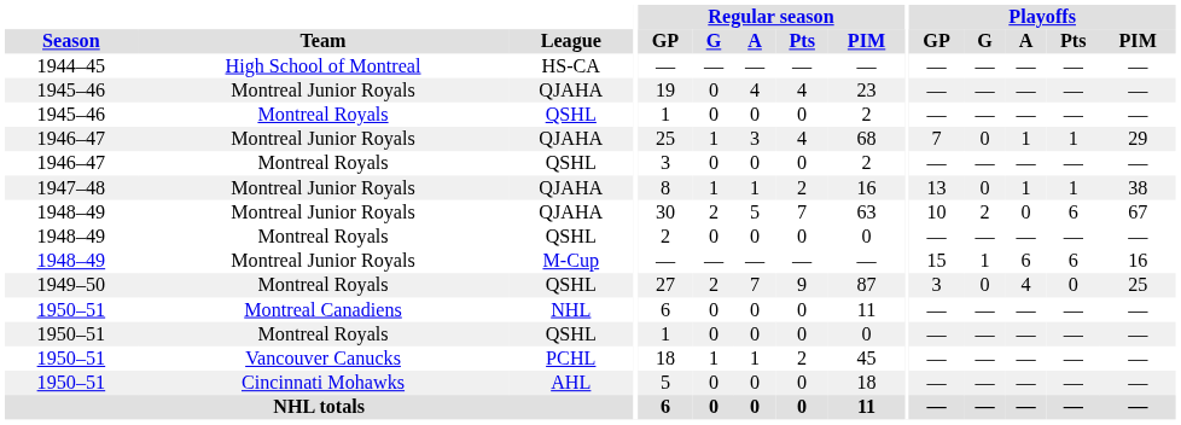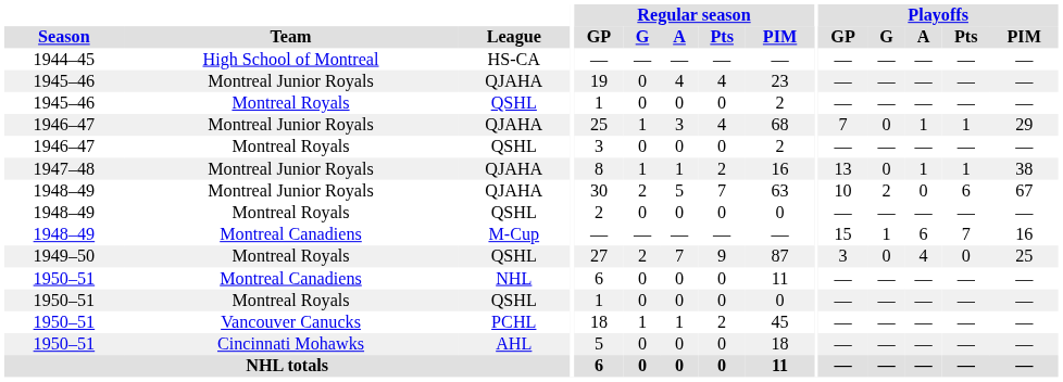 <table border="0" cellpadding="1" cellspacing="0" style="text-align:center; width:60em">
 <tr bgcolor="#e0e0e0">
 <th colspan="3" bgcolor="#ffffff"></th>
 <th rowspan="100" bgcolor="#ffffff"></th>
 <th colspan="5"><a href='#'>Regular season</a></th>
 <th rowspan="100" bgcolor="#ffffff"></th>
 <th colspan="5"><a href='#'>Playoffs</a></th>
 </tr>
 <tr bgcolor="#e0e0e0">
 <th><a href='#'>Season</a></th>
 <th>Team</th>
 <th>League</th>
 <th>GP</th>
 <th><a href='#'>G</a></th>
 <th><a href='#'>A</a></th>
 <th><a href='#'>Pts</a></th>
 <th><a href='#'>PIM</a></th>
 <th>GP</th>
 <th>G</th>
 <th>A</th>
 <th>Pts</th>
 <th>PIM</th>
 </tr>
 <tr>
 <td>1944–45</td>
 <td><a href='#'>High School of Montreal</a></td>
 <td>HS-CA</td>
 <td>—</td>
 <td>—</td>
 <td>—</td>
 <td>—</td>
 <td>—</td>
 <td>—</td>
 <td>—</td>
 <td>—</td>
 <td>—</td>
 <td>—</td>
 </tr>
 <tr bgcolor="#f0f0f0">
 <td>1945–46</td>
 <td>Montreal Junior Royals</td>
 <td>QJAHA</td>
 <td>19</td>
 <td>0</td>
 <td>4</td>
 <td>4</td>
 <td>23</td>
 <td>—</td>
 <td>—</td>
 <td>—</td>
 <td>—</td>
 <td>—</td>
 </tr>
 <tr>
 <td>1945–46</td>
 <td><a href='#'>Montreal Royals</a></td>
 <td><a href='#'>QSHL</a></td>
 <td>1</td>
 <td>0</td>
 <td>0</td>
 <td>0</td>
 <td>2</td>
 <td>—</td>
 <td>—</td>
 <td>—</td>
 <td>—</td>
 <td>—</td>
 </tr>
 <tr bgcolor="#f0f0f0">
 <td>1946–47</td>
 <td>Montreal Junior Royals</td>
 <td>QJAHA</td>
 <td>25</td>
 <td>1</td>
 <td>3</td>
 <td>4</td>
 <td>68</td>
 <td>7</td>
 <td>0</td>
 <td>1</td>
 <td>1</td>
 <td>29</td>
 </tr>
 <tr>
 <td>1946–47</td>
 <td>Montreal Royals</td>
 <td>QSHL</td>
 <td>3</td>
 <td>0</td>
 <td>0</td>
 <td>0</td>
 <td>2</td>
 <td>—</td>
 <td>—</td>
 <td>—</td>
 <td>—</td>
 <td>—</td>
 </tr>
 <tr bgcolor="#f0f0f0">
 <td>1947–48</td>
 <td>Montreal Junior Royals</td>
 <td>QJAHA</td>
 <td>8</td>
 <td>1</td>
 <td>1</td>
 <td>2</td>
 <td>16</td>
 <td>13</td>
 <td>0</td>
 <td>1</td>
 <td>1</td>
 <td>38</td>
 </tr>
 <tr>
 <td>1948–49</td>
 <td>Montreal Junior Royals</td>
 <td>QJAHA</td>
 <td>30</td>
 <td>2</td>
 <td>5</td>
 <td>7</td>
 <td>63</td>
 <td>10</td>
 <td>2</td>
 <td>0</td>
 <td>6</td>
 <td>67</td>
 </tr>
 <tr>
 <td>1948–49</td>
 <td>Montreal Royals</td>
 <td>QSHL</td>
 <td>2</td>
 <td>0</td>
 <td>0</td>
 <td>0</td>
 <td>0</td>
 <td>—</td>
 <td>—</td>
 <td>—</td>
 <td>—</td>
 <td>—</td>
 </tr>
 <tr>
 <td><a href='#'>1948–49</a></td>
-<td>Montreal Junior Royals</td>
+<td><a href='#'>Montreal Canadiens</a></td>
 <td><a href='#'>M-Cup</a></td>
 <td>—</td>
 <td>—</td>
 <td>—</td>
 <td>—</td>
 <td>—</td>
 <td>15</td>
 <td>1</td>
 <td>6</td>
-<td>6</td>
+<td>7</td>
 <td>16</td>
 </tr>
 <tr bgcolor="#f0f0f0">
 <td>1949–50</td>
 <td>Montreal Royals</td>
 <td>QSHL</td>
 <td>27</td>
 <td>2</td>
 <td>7</td>
 <td>9</td>
 <td>87</td>
 <td>3</td>
 <td>0</td>
 <td>4</td>
 <td>0</td>
 <td>25</td>
 </tr>
 <tr>
 <td><a href='#'>1950–51</a></td>
 <td><a href='#'>Montreal Canadiens</a></td>
 <td><a href='#'>NHL</a></td>
 <td>6</td>
 <td>0</td>
 <td>0</td>
 <td>0</td>
 <td>11</td>
 <td>—</td>
 <td>—</td>
 <td>—</td>
 <td>—</td>
 <td>—</td>
 </tr>
 <tr bgcolor="#f0f0f0">
 <td>1950–51</td>
 <td>Montreal Royals</td>
 <td>QSHL</td>
 <td>1</td>
 <td>0</td>
 <td>0</td>
 <td>0</td>
 <td>0</td>
 <td>—</td>
 <td>—</td>
 <td>—</td>
 <td>—</td>
 <td>—</td>
 </tr>
 <tr>
 <td><a href='#'>1950–51</a></td>
 <td><a href='#'>Vancouver Canucks</a></td>
 <td><a href='#'>PCHL</a></td>
 <td>18</td>
 <td>1</td>
 <td>1</td>
 <td>2</td>
 <td>45</td>
 <td>—</td>
 <td>—</td>
 <td>—</td>
 <td>—</td>
 <td>—</td>
 </tr>
 <tr bgcolor="#f0f0f0">
 <td><a href='#'>1950–51</a></td>
 <td><a href='#'>Cincinnati Mohawks</a></td>
 <td><a href='#'>AHL</a></td>
 <td>5</td>
 <td>0</td>
 <td>0</td>
 <td>0</td>
 <td>18</td>
 <td>—</td>
 <td>—</td>
 <td>—</td>
 <td>—</td>
 <td>—</td>
 </tr>
 <tr bgcolor="#e0e0e0">
 <th colspan="3">NHL totals</th>
 <th>6</th>
 <th>0</th>
 <th>0</th>
 <th>0</th>
 <th>11</th>
 <th>—</th>
 <th>—</th>
 <th>—</th>
 <th>—</th>
 <th>—</th>
 </tr>
 </table>
